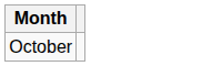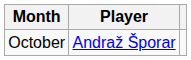 <table class="wikitable" style="text-align:left">
 <tr>
 <th>Month</th>
+<th>Player</th>
 <th></th>
 </tr>
 <tr>
 <td>October</td>
+<td> <a href='#'>Andraž Šporar</a></td>
 <td></td>
 </tr>
 </table>
